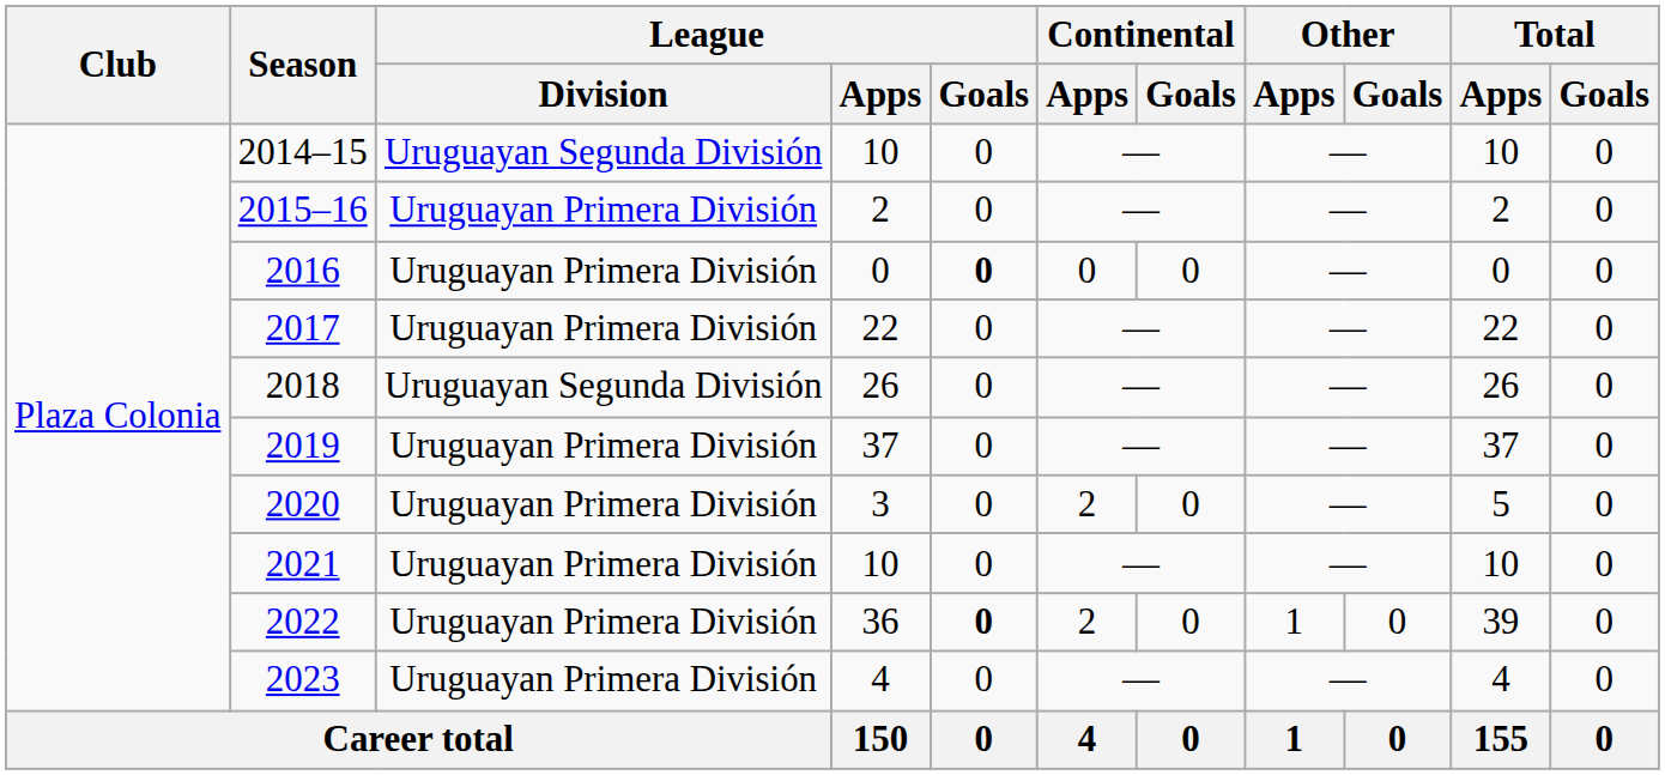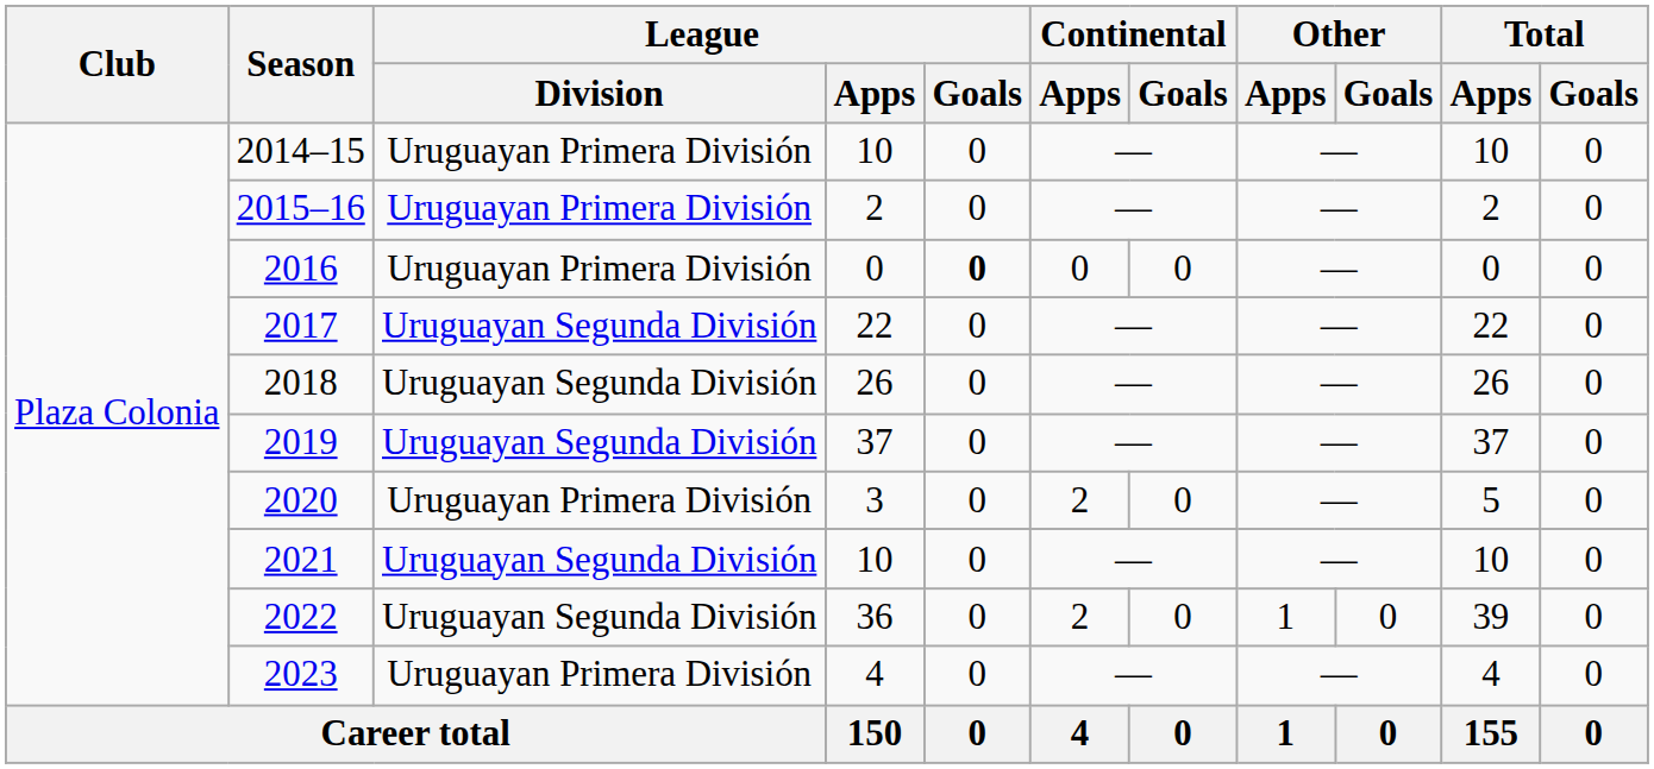 <table class=wikitable style=text-align:center>
 <tr>
 <th rowspan=2>Club</th>
 <th rowspan=2>Season</th>
 <th colspan=3>League</th>
 <th colspan=2>Continental</th>
 <th colspan=2>Other</th>
 <th colspan=2>Total</th>
 </tr>
 <tr>
 <th>Division</th>
 <th>Apps</th>
 <th>Goals</th>
 <th>Apps</th>
 <th>Goals</th>
 <th>Apps</th>
 <th>Goals</th>
 <th>Apps</th>
 <th>Goals</th>
 </tr>
 <tr>
 <td rowspan=10><a href='#'>Plaza Colonia</a></td>
 <td>2014–15</td>
-<td><a href='#'>Uruguayan Segunda División</a></td>
+<td>Uruguayan Primera División</td>
 <td>10</td>
 <td>0</td>
 <td colspan=2>—</td>
 <td colspan=2>—</td>
 <td>10</td>
 <td>0</td>
 </tr>
 <tr>
 <td><a href='#'>2015–16</a></td>
 <td><a href='#'>Uruguayan Primera División</a></td>
 <td>2</td>
 <td>0</td>
 <td colspan=2>—</td>
 <td colspan=2>—</td>
 <td>2</td>
 <td>0</td>
 </tr>
 <tr>
 <td><a href='#'>2016</a></td>
 <td>Uruguayan Primera División</td>
 <td>0</td>
 <td><strong>0</strong></td>
 <td>0</td>
 <td>0</td>
 <td colspan=2>—</td>
 <td>0</td>
 <td>0</td>
 </tr>
 <tr>
 <td><a href='#'>2017</a></td>
-<td>Uruguayan Primera División</td>
+<td><a href='#'>Uruguayan Segunda División</a></td>
 <td>22</td>
 <td>0</td>
 <td colspan=2>—</td>
 <td colspan=2>—</td>
 <td>22</td>
 <td>0</td>
 </tr>
 <tr>
 <td>2018</td>
 <td>Uruguayan Segunda División</td>
 <td>26</td>
 <td>0</td>
 <td colspan=2>—</td>
 <td colspan=2>—</td>
 <td>26</td>
 <td>0</td>
 </tr>
 <tr>
 <td><a href='#'>2019</a></td>
-<td>Uruguayan Primera División</td>
+<td><a href='#'>Uruguayan Segunda División</a></td>
 <td>37</td>
 <td>0</td>
 <td colspan=2>—</td>
 <td colspan=2>—</td>
 <td>37</td>
 <td>0</td>
 </tr>
 <tr>
 <td><a href='#'>2020</a></td>
 <td>Uruguayan Primera División</td>
 <td>3</td>
 <td>0</td>
 <td>2</td>
 <td>0</td>
 <td colspan=2>—</td>
 <td>5</td>
 <td>0</td>
 </tr>
 <tr>
 <td><a href='#'>2021</a></td>
-<td>Uruguayan Primera División</td>
+<td><a href='#'>Uruguayan Segunda División</a></td>
 <td>10</td>
 <td>0</td>
 <td colspan=2>—</td>
 <td colspan=2>—</td>
 <td>10</td>
 <td>0</td>
 </tr>
 <tr>
 <td><a href='#'>2022</a></td>
-<td>Uruguayan Primera División</td>
+<td>Uruguayan Segunda División</td>
 <td>36</td>
-<td><strong>0</strong></td>
+<td>0</td>
 <td>2</td>
 <td>0</td>
 <td>1</td>
 <td>0</td>
 <td>39</td>
 <td>0</td>
 </tr>
 <tr>
 <td><a href='#'>2023</a></td>
 <td>Uruguayan Primera División</td>
 <td>4</td>
 <td>0</td>
 <td colspan=2>—</td>
 <td colspan=2>—</td>
 <td>4</td>
 <td>0</td>
 </tr>
 <tr>
 <th colspan=3>Career total</th>
 <th>150</th>
 <th>0</th>
 <th>4</th>
 <th>0</th>
 <th>1</th>
 <th>0</th>
 <th>155</th>
 <th>0</th>
 </tr>
 </table>
